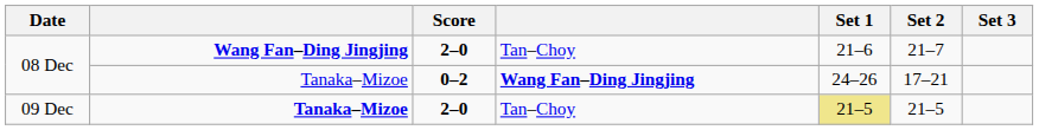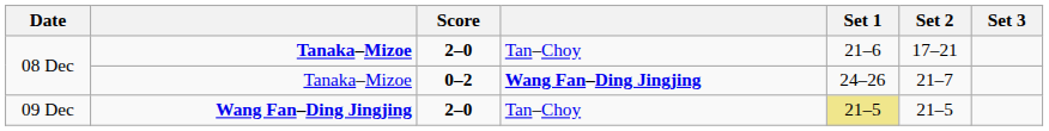 <table class="wikitable" style="text-align: center; font-size:90% ">
 <tr>
 <th width="60">Date</th>
 <th align="right" width="250"></th>
 <th width="60">Score</th>
 <th align="left" width="250"></th>
 <th width="50">Set 1</th>
 <th width="50">Set 2</th>
 <th width="50">Set 3</th>
 </tr>
 <tr>
 <td rowspan=2>08 Dec</td>
-<td align=right><strong><a href='#'>Wang Fan</a>–<a href='#'>Ding Jingjing</a> </strong></td>
+<td align=right><strong><a href='#'>Tanaka</a>–<a href='#'>Mizoe</a> </strong></td>
 <td align=center><strong>2–0</strong></td>
 <td align=left> <a href='#'>Tan</a>–<a href='#'>Choy</a></td>
 <td>21–6</td>
-<td>21–7</td>
+<td>17–21</td>
 <td></td>
 </tr>
 <tr>
 <td align=right><a href='#'>Tanaka</a>–<a href='#'>Mizoe</a> </td>
 <td align=center><strong>0–2</strong></td>
 <td align=left><strong> <a href='#'>Wang Fan</a>–<a href='#'>Ding Jingjing</a></strong></td>
 <td>24–26</td>
-<td>17–21</td>
+<td>21–7</td>
 <td></td>
 </tr>
 <tr>
 <td>09 Dec</td>
-<td align=right><strong><a href='#'>Tanaka</a>–<a href='#'>Mizoe</a> </strong></td>
+<td align=right><strong><a href='#'>Wang Fan</a>–<a href='#'>Ding Jingjing</a> </strong></td>
 <td align=center><strong>2–0</strong></td>
 <td align=left> <a href='#'>Tan</a>–<a href='#'>Choy</a></td>
 <td style="background: khaki;">21–5</td>
 <td>21–5</td>
 <td></td>
 </tr>
 </table>
